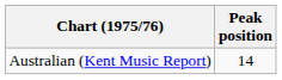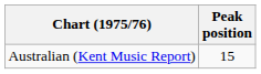 <table class="wikitable">
 <tr>
 <th>Chart (1975/76)</th>
 <th>Peak<br>position</th>
 </tr>
 <tr>
 <td>Australian (<a href='#'>Kent Music Report</a>)</td>
-<td align="center">14</td>
+<td align="center">15</td>
 </tr>
 </table>
